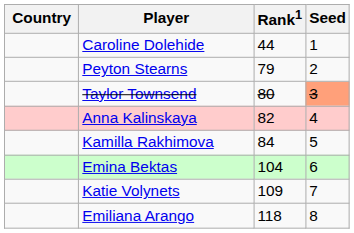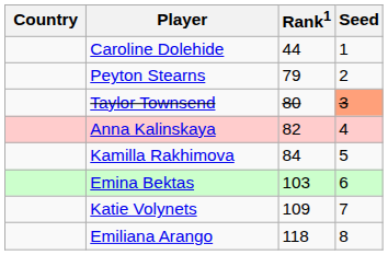 <table class="sortable wikitable">
 <tr>
 <th width="70">Country</th>
 <th width="175">Player</th>
 <th>Rank<sup>1</sup></th>
 <th>Seed</th>
 </tr>
 <tr>
 <td></td>
 <td><a href='#'>Caroline Dolehide</a></td>
 <td>44</td>
 <td>1</td>
 </tr>
 <tr>
 <td></td>
 <td><a href='#'>Peyton Stearns</a></td>
 <td>79</td>
 <td>2</td>
 </tr>
 <tr>
 <td><s></s></td>
 <td><s><a href='#'>Taylor Townsend</a></s></td>
 <td><s>80</s></td>
 <td style="background: lightsalmon;"><s>3</s></td>
 </tr>
 <tr bgcolor=#fcc>
 <td></td>
 <td><a href='#'>Anna Kalinskaya</a></td>
 <td>82</td>
 <td>4</td>
 </tr>
 <tr>
 <td></td>
 <td><a href='#'>Kamilla Rakhimova</a></td>
 <td>84</td>
 <td>5</td>
 </tr>
 <tr bgcolor=#cfc>
 <td></td>
 <td><a href='#'>Emina Bektas</a></td>
-<td>104</td>
+<td>103</td>
 <td>6</td>
 </tr>
 <tr>
 <td></td>
 <td><a href='#'>Katie Volynets</a></td>
 <td>109</td>
 <td>7</td>
 </tr>
 <tr>
 <td></td>
 <td><a href='#'>Emiliana Arango</a></td>
 <td>118</td>
 <td>8</td>
 </tr>
 </table>
